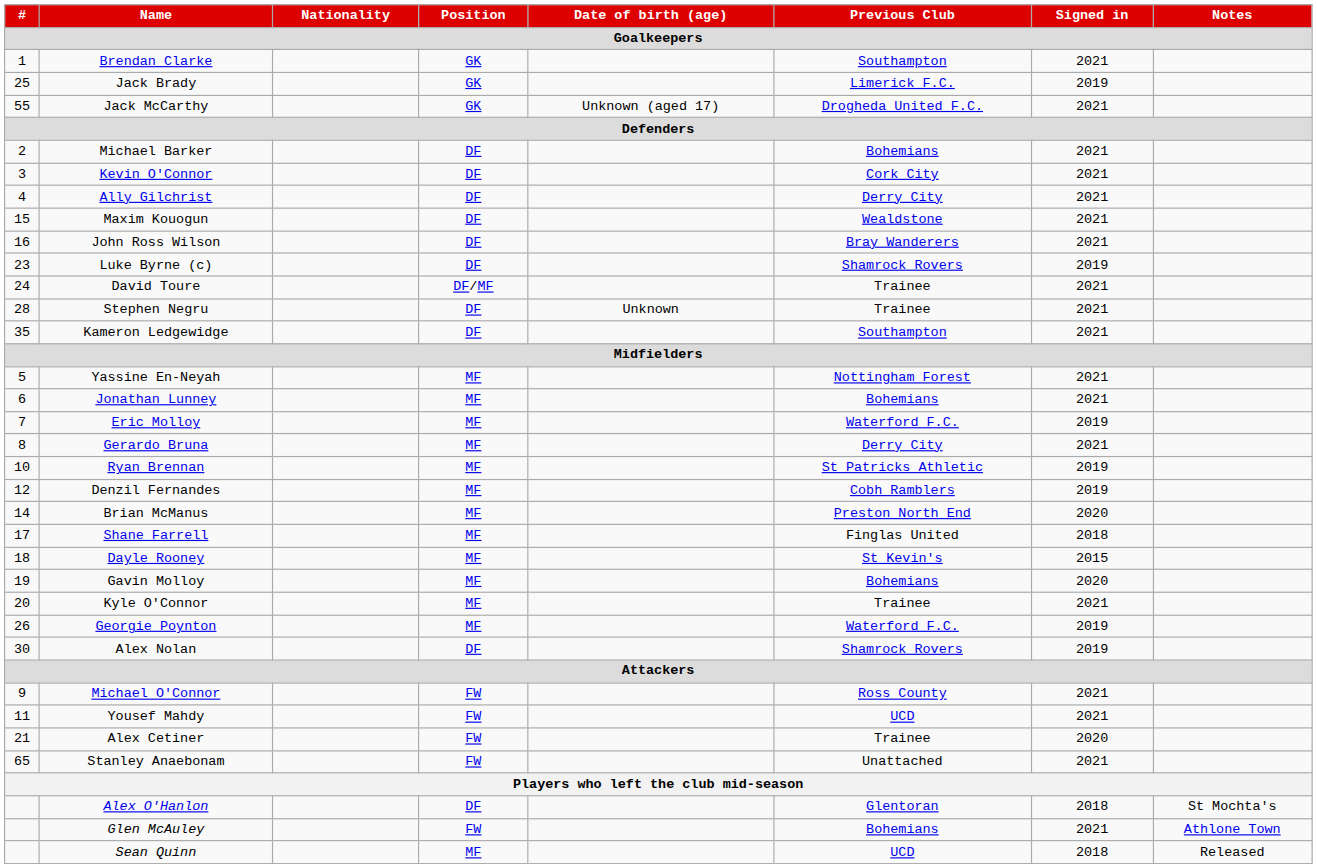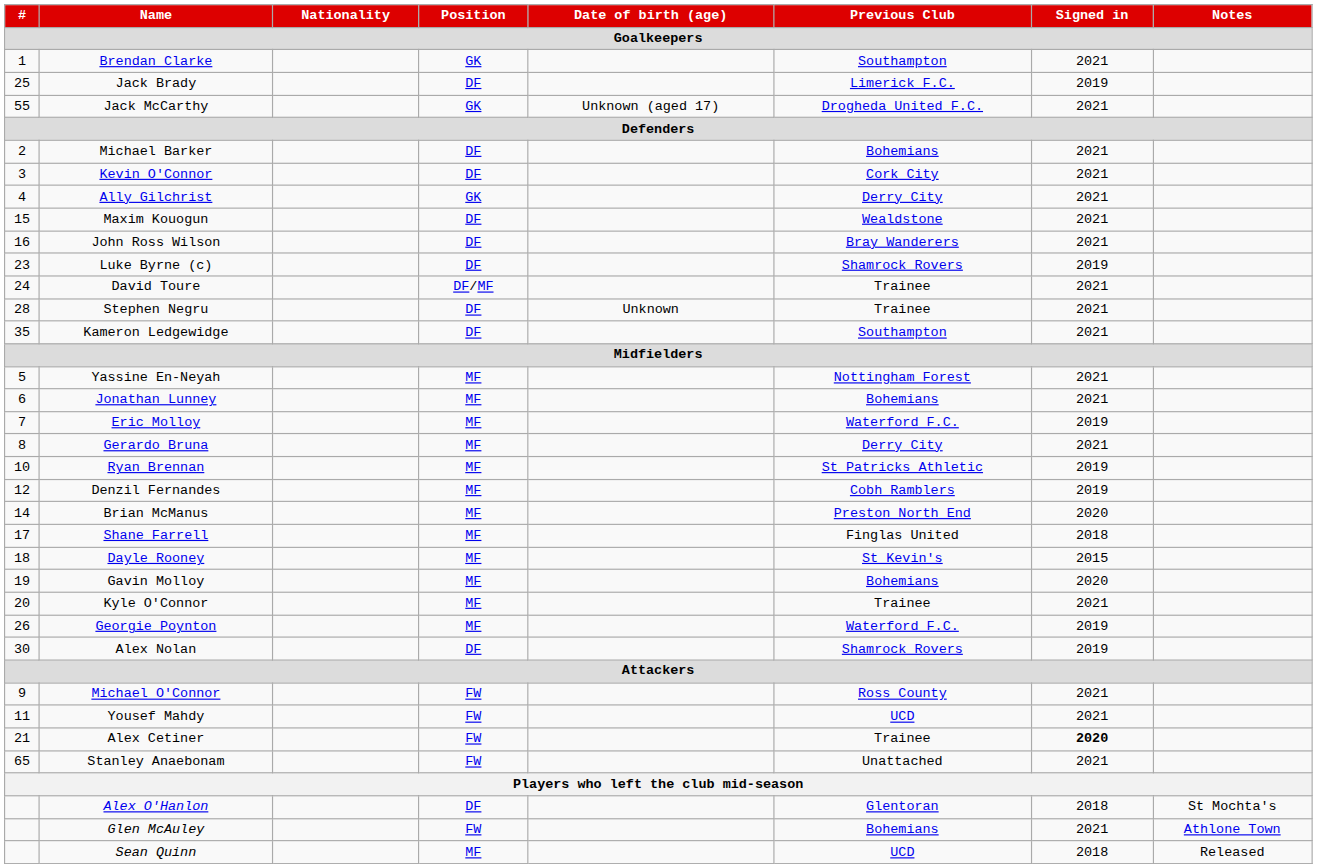 <table class="wikitable" style="text-align:center; font-size:90%; width:90%;">
 <tr>
 <th style="background:#d00; color:white;">#</th>
 <th style="background:#d00; color:white;">Name</th>
 <th style="background:#d00; color:white;">Nationality</th>
 <th style="background:#d00; color:white;">Position</th>
 <th style="background:#d00; color:white;">Date of birth (age)</th>
 <th style="background:#d00; color:white;">Previous Club</th>
 <th style="background:#d00; color:white;">Signed in</th>
 <th style="background:#d00; color:white;">Notes</th>
 </tr>
 <tr>
 <th colspan="9" scope="row" style="background:#dcdcdc;">Goalkeepers</th>
 </tr>
 <tr>
 <td>1</td>
 <td><a href='#'>Brendan Clarke</a></td>
 <td></td>
 <td><a href='#'>GK</a></td>
 <td></td>
 <td><a href='#'>Southampton</a></td>
 <td>2021</td>
 <td></td>
 </tr>
 <tr>
 <td>25</td>
 <td>Jack Brady</td>
 <td></td>
-<td><a href='#'>GK</a></td>
+<td><a href='#'>DF</a></td>
 <td></td>
 <td><a href='#'>Limerick F.C.</a></td>
 <td>2019</td>
 <td></td>
 </tr>
 <tr>
 <td>55</td>
 <td>Jack McCarthy</td>
 <td></td>
 <td><a href='#'>GK</a></td>
 <td>Unknown (aged 17)</td>
 <td><a href='#'>Drogheda United F.C.</a></td>
 <td>2021</td>
 <td></td>
 </tr>
 <tr>
 <th colspan="9" scope="row" style="background:#dcdcdc;">Defenders</th>
 </tr>
 <tr>
 <td>2</td>
 <td>Michael Barker</td>
 <td></td>
 <td><a href='#'>DF</a></td>
 <td></td>
 <td><a href='#'>Bohemians</a></td>
 <td>2021</td>
 <td></td>
 </tr>
 <tr>
 <td>3</td>
 <td><a href='#'>Kevin O'Connor</a></td>
 <td></td>
 <td><a href='#'>DF</a></td>
 <td></td>
 <td><a href='#'>Cork City</a></td>
 <td>2021</td>
 <td></td>
 </tr>
 <tr>
 <td>4</td>
 <td><a href='#'>Ally Gilchrist</a></td>
 <td></td>
-<td><a href='#'>DF</a></td>
+<td><a href='#'>GK</a></td>
 <td></td>
 <td><a href='#'>Derry City</a></td>
 <td>2021</td>
 <td></td>
 </tr>
 <tr>
 <td>15</td>
 <td>Maxim Kouogun</td>
 <td></td>
 <td><a href='#'>DF</a></td>
 <td></td>
 <td><a href='#'>Wealdstone</a></td>
 <td>2021</td>
 <td></td>
 </tr>
 <tr>
 <td>16</td>
 <td>John Ross Wilson</td>
 <td></td>
 <td><a href='#'>DF</a></td>
 <td></td>
 <td><a href='#'>Bray Wanderers</a></td>
 <td>2021</td>
 <td></td>
 </tr>
 <tr>
 <td>23</td>
 <td>Luke Byrne (c)</td>
 <td></td>
 <td><a href='#'>DF</a></td>
 <td></td>
 <td><a href='#'>Shamrock Rovers</a></td>
 <td>2019</td>
 <td></td>
 </tr>
 <tr>
 <td>24</td>
 <td>David Toure</td>
 <td></td>
 <td><a href='#'>DF</a>/<a href='#'>MF</a></td>
 <td></td>
 <td>Trainee</td>
 <td>2021</td>
 <td></td>
 </tr>
 <tr>
 <td>28</td>
 <td>Stephen Negru</td>
 <td></td>
 <td><a href='#'>DF</a></td>
 <td>Unknown</td>
 <td>Trainee</td>
 <td>2021</td>
 <td></td>
 </tr>
 <tr>
 <td>35</td>
 <td>Kameron Ledgewidge</td>
 <td></td>
 <td><a href='#'>DF</a></td>
 <td></td>
 <td><a href='#'>Southampton</a></td>
 <td>2021</td>
 <td></td>
 </tr>
 <tr>
 <th colspan="9" scope="row" style="background:#dcdcdc;">Midfielders</th>
 </tr>
 <tr>
 <td>5</td>
 <td>Yassine En-Neyah</td>
 <td></td>
 <td><a href='#'>MF</a></td>
 <td></td>
 <td><a href='#'>Nottingham Forest</a></td>
 <td>2021</td>
 <td></td>
 </tr>
 <tr>
 <td>6</td>
 <td><a href='#'>Jonathan Lunney</a></td>
 <td></td>
 <td><a href='#'>MF</a></td>
 <td></td>
 <td><a href='#'>Bohemians</a></td>
 <td>2021</td>
 <td></td>
 </tr>
 <tr>
 <td>7</td>
 <td><a href='#'>Eric Molloy</a></td>
 <td></td>
 <td><a href='#'>MF</a></td>
 <td></td>
 <td><a href='#'>Waterford F.C.</a></td>
 <td>2019</td>
 <td></td>
 </tr>
 <tr>
 <td>8</td>
 <td><a href='#'>Gerardo Bruna</a></td>
 <td></td>
 <td><a href='#'>MF</a></td>
 <td></td>
 <td><a href='#'>Derry City</a></td>
 <td>2021</td>
 <td></td>
 </tr>
 <tr>
 <td>10</td>
 <td><a href='#'>Ryan Brennan</a></td>
 <td></td>
 <td><a href='#'>MF</a></td>
 <td></td>
 <td><a href='#'>St Patricks Athletic</a></td>
 <td>2019</td>
 <td></td>
 </tr>
 <tr>
 <td>12</td>
 <td>Denzil Fernandes</td>
 <td></td>
 <td><a href='#'>MF</a></td>
 <td></td>
 <td><a href='#'>Cobh Ramblers</a></td>
 <td>2019</td>
 <td></td>
 </tr>
 <tr>
 <td>14</td>
 <td>Brian McManus</td>
 <td></td>
 <td><a href='#'>MF</a></td>
 <td></td>
 <td><a href='#'>Preston North End</a></td>
 <td>2020</td>
 <td></td>
 </tr>
 <tr>
 <td>17</td>
 <td><a href='#'>Shane Farrell</a></td>
 <td></td>
 <td><a href='#'>MF</a></td>
 <td></td>
 <td>Finglas United</td>
 <td>2018</td>
 <td></td>
 </tr>
 <tr>
 <td>18</td>
 <td><a href='#'>Dayle Rooney</a></td>
 <td></td>
 <td><a href='#'>MF</a></td>
 <td></td>
 <td><a href='#'>St Kevin's</a></td>
 <td>2015</td>
 <td></td>
 </tr>
 <tr>
 <td>19</td>
 <td>Gavin Molloy</td>
 <td></td>
 <td><a href='#'>MF</a></td>
 <td></td>
 <td><a href='#'>Bohemians</a></td>
 <td>2020</td>
 <td></td>
 </tr>
 <tr>
 <td>20</td>
 <td>Kyle O'Connor</td>
 <td></td>
 <td><a href='#'>MF</a></td>
 <td></td>
 <td>Trainee</td>
 <td>2021</td>
 <td></td>
 </tr>
 <tr>
 <td>26</td>
 <td><a href='#'>Georgie Poynton</a></td>
 <td></td>
 <td><a href='#'>MF</a></td>
 <td></td>
 <td><a href='#'>Waterford F.C.</a></td>
 <td>2019</td>
 <td></td>
 </tr>
 <tr>
 <td>30</td>
 <td>Alex Nolan</td>
 <td></td>
 <td><a href='#'>DF</a></td>
 <td></td>
 <td><a href='#'>Shamrock Rovers</a></td>
 <td>2019</td>
 <td></td>
 </tr>
 <tr |->
 <th colspan="9" scope="row" style="background:#dcdcdc;">Attackers</th>
 </tr>
 <tr>
 <td>9</td>
 <td><a href='#'>Michael O'Connor</a></td>
 <td></td>
 <td><a href='#'>FW</a></td>
 <td></td>
 <td><a href='#'>Ross County</a></td>
 <td>2021</td>
 <td></td>
 </tr>
 <tr>
 <td>11</td>
 <td>Yousef Mahdy</td>
 <td></td>
 <td><a href='#'>FW</a></td>
 <td></td>
 <td><a href='#'>UCD</a></td>
 <td>2021</td>
 <td></td>
 </tr>
 <tr>
 <td>21</td>
 <td>Alex Cetiner</td>
 <td></td>
 <td><a href='#'>FW</a></td>
 <td></td>
 <td>Trainee</td>
-<td>2020</td>
+<td><strong>2020</strong></td>
 <td></td>
 </tr>
 <tr>
 <td>65</td>
 <td>Stanley Anaebonam</td>
 <td></td>
 <td><a href='#'>FW</a></td>
 <td></td>
 <td>Unattached</td>
 <td>2021</td>
 <td></td>
 </tr>
 <tr>
 <th colspan="8">Players who left the club mid-season</th>
 </tr>
 <tr>
 <td></td>
 <td><em><a href='#'>Alex O'Hanlon</a></em></td>
 <td></td>
 <td><a href='#'>DF</a></td>
 <td></td>
 <td><a href='#'>Glentoran</a></td>
 <td>2018</td>
 <td>St Mochta's</td>
 </tr>
 <tr>
 <td></td>
 <td><em>Glen McAuley</em></td>
 <td></td>
 <td><a href='#'>FW</a></td>
 <td></td>
 <td><a href='#'>Bohemians</a></td>
 <td>2021</td>
 <td><a href='#'>Athlone Town</a></td>
 </tr>
 <tr>
 <td></td>
 <td><em>Sean Quinn</em></td>
 <td></td>
 <td><a href='#'>MF</a></td>
 <td></td>
 <td><a href='#'>UCD</a></td>
 <td>2018</td>
 <td>Released</td>
 </tr>
 </table>
